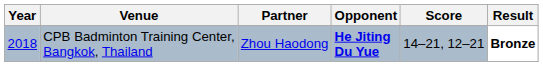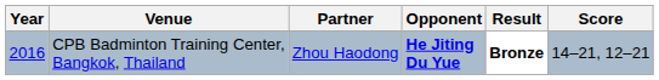 <table class="sortable wikitable" style="font-size: 90%;">
 <tr>
 <th>Year</th>
 <th>Venue</th>
 <th>Partner</th>
 <th>Opponent</th>
+<th>Result</th>
 <th>Score</th>
-<th>Result</th>
 </tr>
 <tr style="background:#AABBCC">
-<td align="center"><a href='#'>2018</a></td>
+<td align="center"><a href='#'>2016</a></td>
 <td align="left">CPB Badminton Training Center,<br><a href='#'>Bangkok</a>, <a href='#'>Thailand</a></td>
 <td align="left"> <a href='#'>Zhou Haodong</a></td>
 <td align="left"><strong> <a href='#'>He Jiting</a> <br>  <a href='#'>Du Yue</a></strong></td>
+<td style="text-align:left; background:white"> <strong>Bronze</strong></td>
 <td align="left">14–21, 12–21</td>
-<td style="text-align:left; background:white"> <strong>Bronze</strong></td>
 </tr>
 </table>
